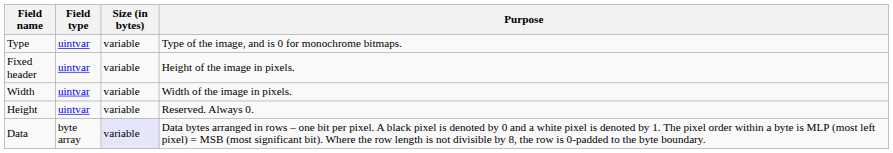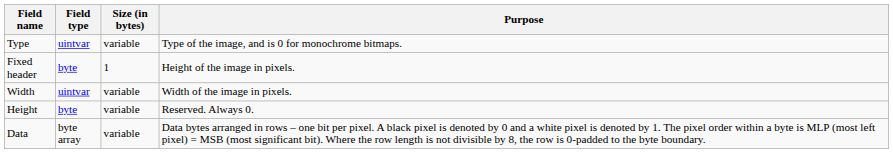 <table class="wikitable" style="margin: 1em auto 1em auto">
 <tr>
 <th>Field name</th>
 <th>Field type</th>
 <th>Size (in bytes)</th>
 <th>Purpose</th>
 </tr>
 <tr>
 <td>Type</td>
 <td><a href='#'>uintvar</a></td>
 <td>variable</td>
 <td>Type of the image, and is 0 for monochrome bitmaps.</td>
 </tr>
 <tr>
 <td>Fixed header</td>
-<td><a href='#'>uintvar</a></td>
-<td>variable</td>
+<td><a href='#'>byte</a></td>
+<td>1</td>
 <td>Height of the image in pixels.</td>
 </tr>
 <tr>
 <td>Width</td>
 <td><a href='#'>uintvar</a></td>
 <td>variable</td>
 <td>Width of the image in pixels.</td>
 </tr>
 <tr>
 <td>Height</td>
-<td><a href='#'>uintvar</a></td>
+<td><a href='#'>byte</a></td>
 <td>variable</td>
 <td>Reserved. Always 0.</td>
 </tr>
 <tr>
 <td>Data</td>
 <td>byte array</td>
-<td style="background: lavender;">variable</td>
+<td>variable</td>
 <td>Data bytes arranged in rows – one bit per pixel. A black pixel is denoted by 0 and a white pixel is denoted by 1. The pixel order within a byte is MLP (most left pixel) = MSB (most significant bit). Where the row length is not divisible by 8, the row is 0-padded to the byte boundary.</td>
 </tr>
 </table>
